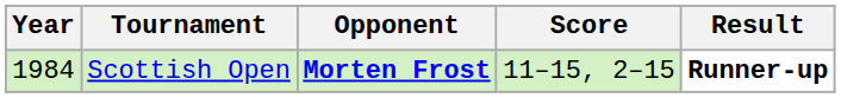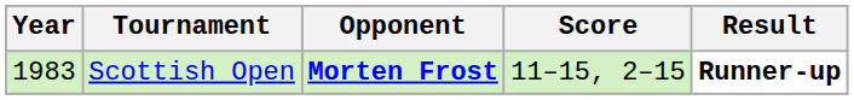 <table class="sortable wikitable" style="font-size: 90%;">
 <tr>
 <th>Year</th>
 <th>Tournament</th>
 <th>Opponent</th>
 <th>Score</th>
 <th>Result</th>
 </tr>
 <tr style="background:#D4F1C5">
-<td align="center">1984</td>
+<td align="center">1983</td>
 <td><a href='#'>Scottish Open</a></td>
 <td><strong> <a href='#'>Morten Frost</a></strong></td>
 <td>11–15, 2–15</td>
 <td style="text-align:left; background:white"> <strong>Runner-up</strong></td>
 </tr>
 </table>
